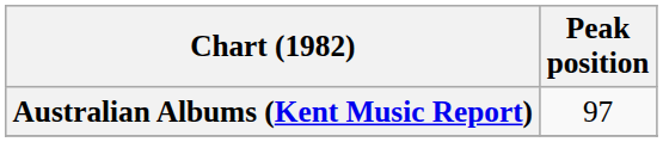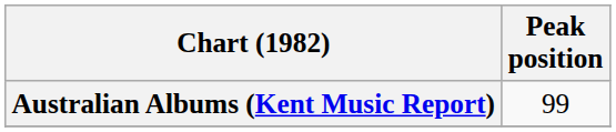 <table class="wikitable sortable plainrowheaders">
 <tr>
 <th>Chart (1982)</th>
 <th>Peak<br>position</th>
 </tr>
 <tr>
 <th scope="row">Australian Albums (<a href='#'>Kent Music Report</a>)</th>
-<td align="center">97</td>
+<td align="center">99</td>
 </tr>
 <tr>
 </tr>
 <tr>
 </tr>
 <tr>
 </tr>
 </table>
